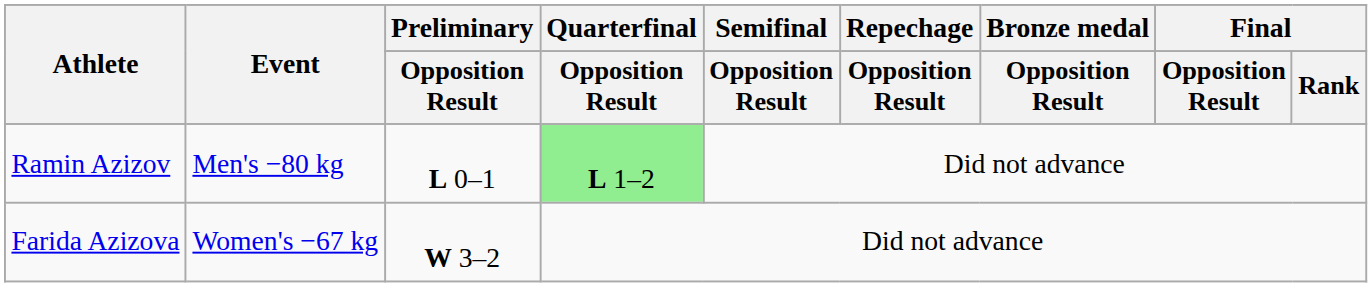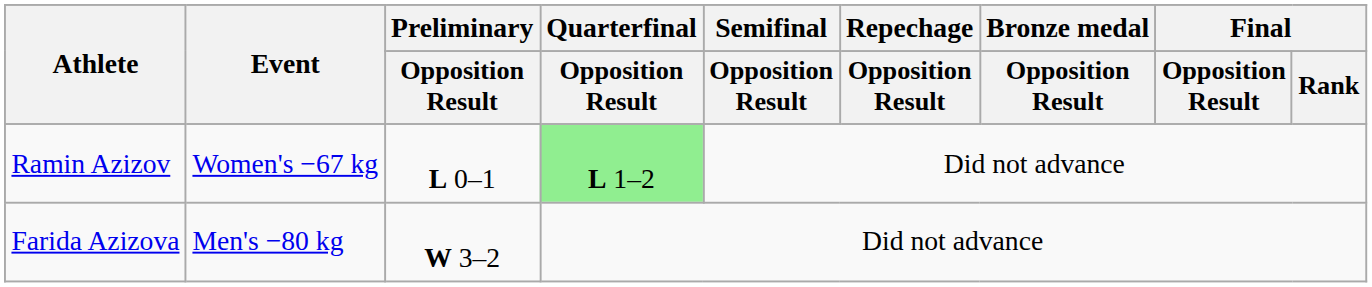 <table class="wikitable" style="text-align:left; font-size:90%">
 <tr>
 <th rowspan="2">Athlete</th>
 <th rowspan="2">Event</th>
 <th>Preliminary</th>
 <th>Quarterfinal</th>
 <th>Semifinal</th>
 <th>Repechage</th>
 <th>Bronze medal</th>
 <th colspan=2>Final</th>
 </tr>
 <tr style="font-size: 95%">
 <th>Opposition<br>Result</th>
 <th>Opposition<br>Result</th>
 <th>Opposition<br>Result</th>
 <th>Opposition<br>Result</th>
 <th>Opposition<br>Result</th>
 <th>Opposition<br>Result</th>
 <th>Rank</th>
 </tr>
 <tr align=center>
 <td align=left><a href='#'>Ramin Azizov</a></td>
-<td align=left><a href='#'>Men's −80 kg</a></td>
+<td align=left><a href='#'>Women's −67 kg</a></td>
 <td><br><strong>L</strong> 0–1</td>
 <td style="background: lightgreen;"><br><strong>L</strong> 1–2</td>
 <td colspan=5>Did not advance</td>
 </tr>
 <tr align=center>
 <td align=left><a href='#'>Farida Azizova</a></td>
-<td align=left><a href='#'>Women's −67 kg</a></td>
+<td align=left><a href='#'>Men's −80 kg</a></td>
 <td><br><strong>W</strong> 3–2</td>
 <td colspan=6>Did not advance</td>
 </tr>
 </table>
